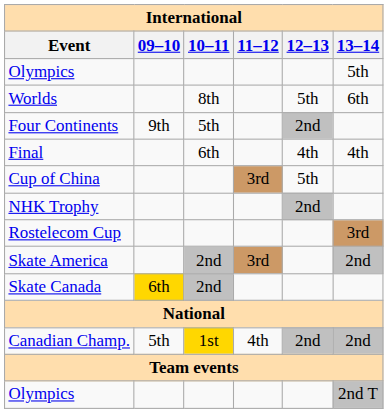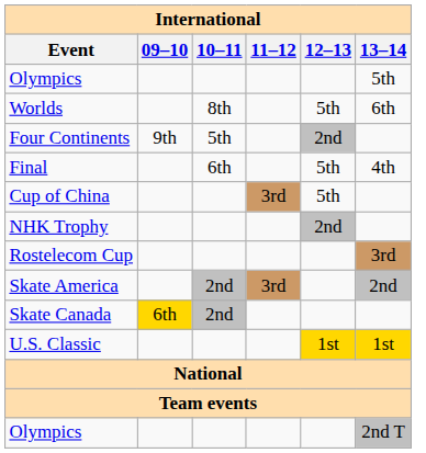 <table class="wikitable" style="text-align:center">
 <tr>
 <th style="background-color: #ffdead; " colspan=6 align=center>International</th>
 </tr>
 <tr>
 <th>Event</th>
 <th><a href='#'>09–10</a></th>
 <th><a href='#'>10–11</a></th>
 <th><a href='#'>11–12</a></th>
 <th><a href='#'>12–13</a></th>
 <th><a href='#'>13–14</a></th>
 </tr>
 <tr>
 <td align=left><a href='#'>Olympics</a></td>
 <td></td>
 <td></td>
 <td></td>
 <td></td>
 <td>5th</td>
 </tr>
 <tr>
 <td align=left><a href='#'>Worlds</a></td>
 <td></td>
 <td>8th</td>
 <td></td>
 <td>5th</td>
 <td>6th</td>
 </tr>
 <tr>
 <td align=left><a href='#'>Four Continents</a></td>
 <td>9th</td>
 <td>5th</td>
 <td></td>
 <td bgcolor=silver>2nd</td>
 <td></td>
 </tr>
 <tr>
 <td align=left> <a href='#'>Final</a></td>
 <td></td>
 <td>6th</td>
 <td></td>
-<td>4th</td>
+<td>5th</td>
 <td>4th</td>
 </tr>
 <tr>
 <td align=left> <a href='#'>Cup of China</a></td>
 <td></td>
 <td></td>
 <td bgcolor=cc9966>3rd</td>
 <td>5th</td>
 <td></td>
 </tr>
 <tr>
 <td align=left> <a href='#'>NHK Trophy</a></td>
 <td></td>
 <td></td>
 <td></td>
 <td bgcolor=silver>2nd</td>
 <td></td>
 </tr>
 <tr>
 <td align=left> <a href='#'>Rostelecom Cup</a></td>
 <td></td>
 <td></td>
 <td></td>
 <td></td>
 <td bgcolor=cc9966>3rd</td>
 </tr>
 <tr>
 <td align=left> <a href='#'>Skate America</a></td>
 <td></td>
 <td bgcolor=silver>2nd</td>
 <td bgcolor=cc9966>3rd</td>
 <td></td>
 <td bgcolor=silver>2nd</td>
 </tr>
 <tr>
 <td align=left> <a href='#'>Skate Canada</a></td>
 <td style="background: gold;">6th</td>
 <td bgcolor=silver>2nd</td>
 <td></td>
 <td></td>
 <td></td>
 </tr>
 <tr>
-<th style="background-color: #ffdead; " colspan=6 align=center>National</th>
+<td align=left><a href='#'>U.S. Classic</a></td>
+<td></td>
+<td></td>
+<td></td>
+<td bgcolor=gold>1st</td>
+<td bgcolor=gold>1st</td>
 </tr>
 <tr>
-<td align=left><a href='#'>Canadian Champ.</a></td>
-<td>5th</td>
-<td bgcolor=gold>1st</td>
-<td>4th</td>
-<td bgcolor=silver>2nd</td>
-<td bgcolor=silver>2nd</td>
+<th style="background-color: #ffdead; " colspan=6 align=center>National</th>
 </tr>
 <tr>
 <th style="background-color: #ffdead; " colspan=6 align=center>Team events</th>
 </tr>
 <tr>
 <td align=left><a href='#'>Olympics</a></td>
 <td></td>
 <td></td>
 <td></td>
 <td></td>
 <td bgcolor=silver>2nd T</td>
 </tr>
 </table>
